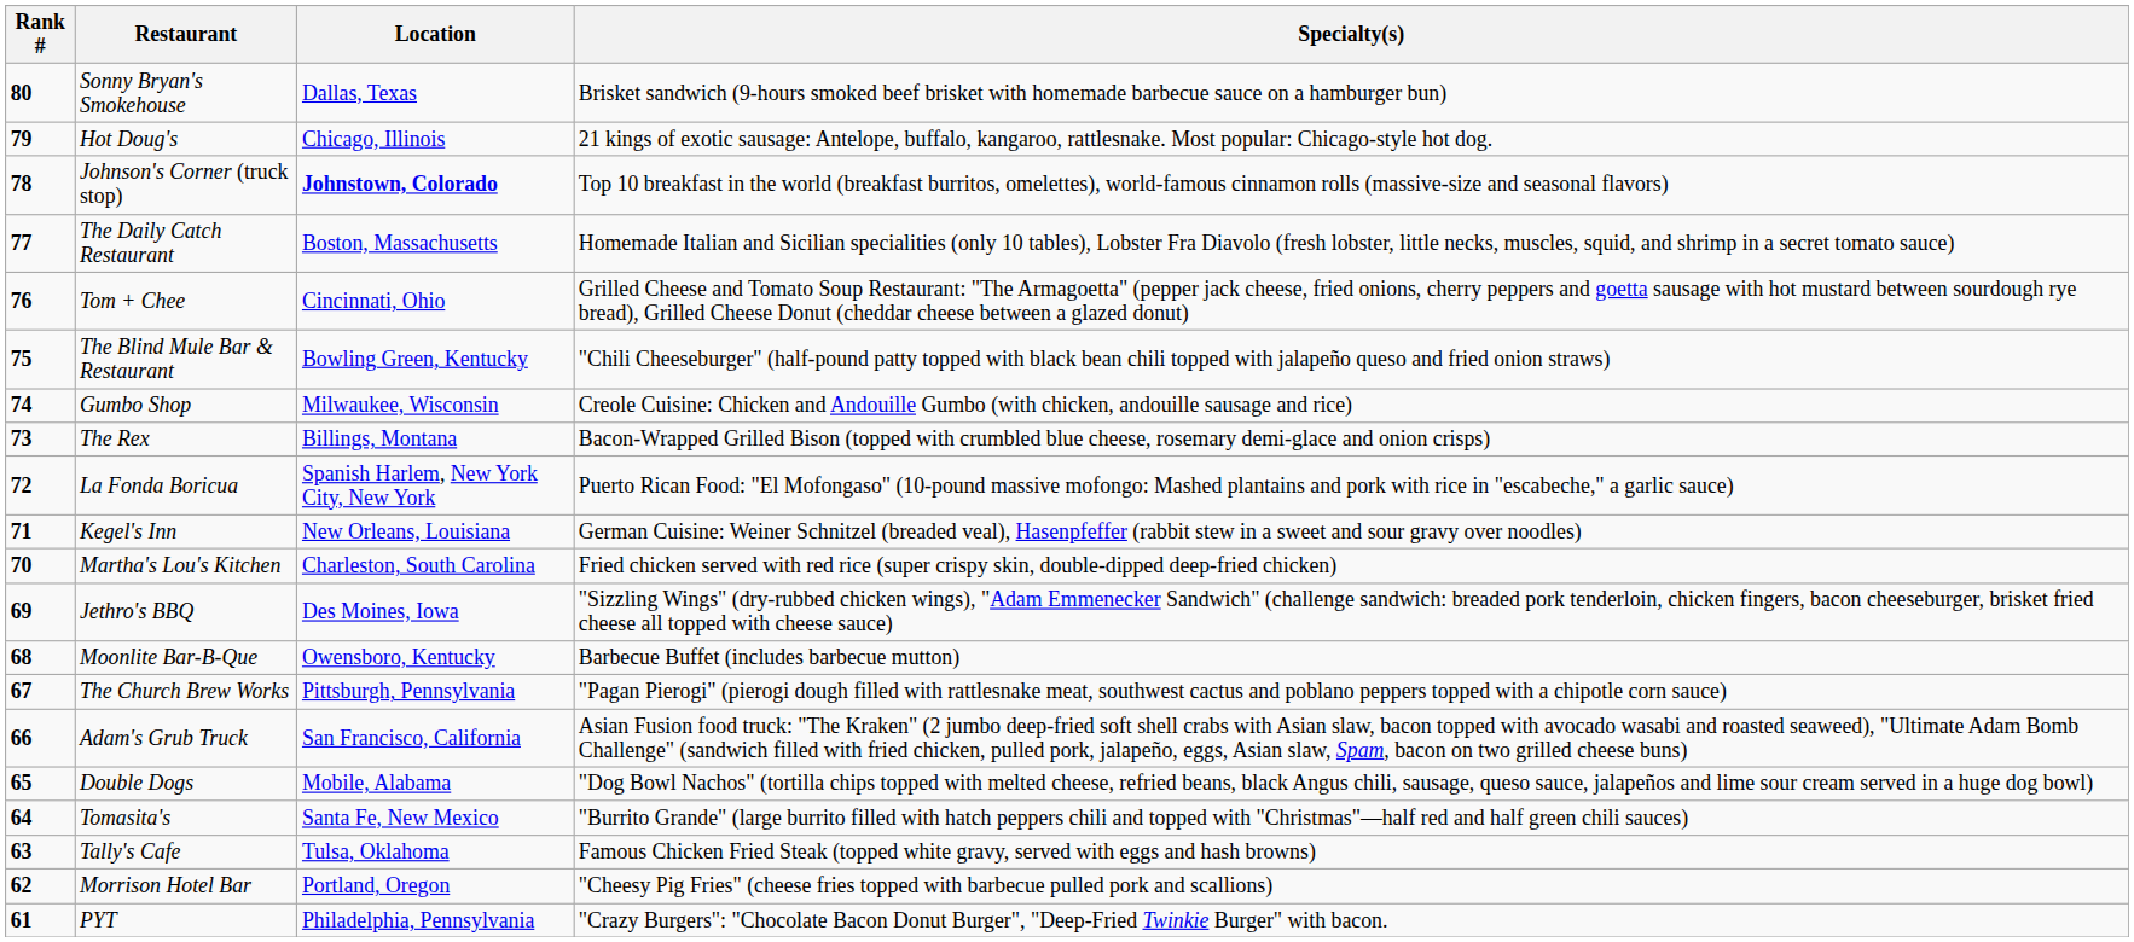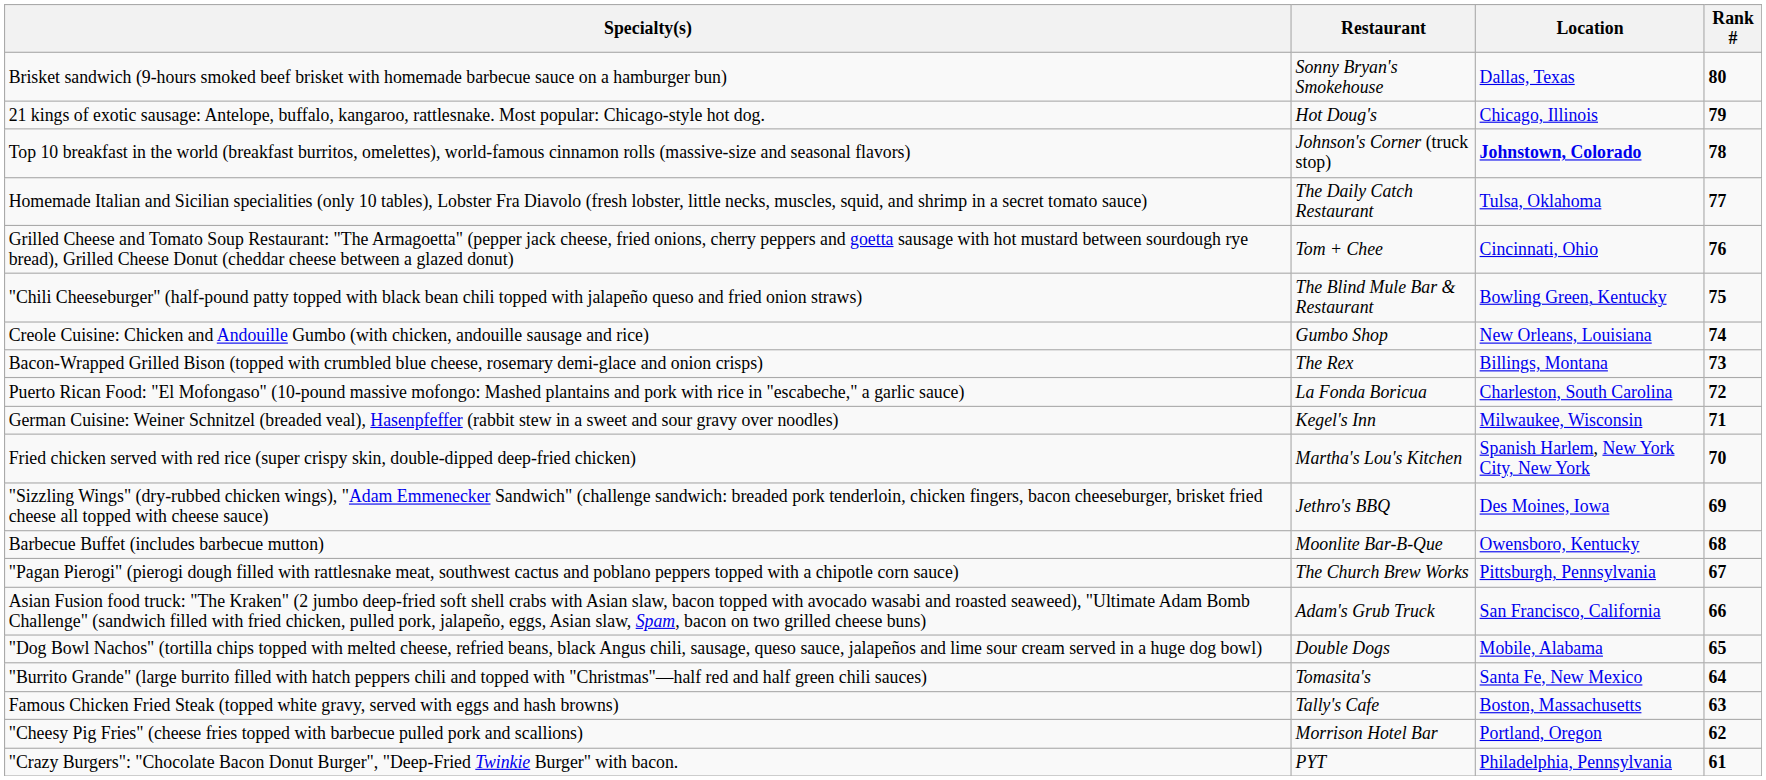 <table class="wikitable" style="width:100%;">
 <tr>
-<th>Rank #</th>
+<th>Specialty(s)</th>
 <th>Restaurant</th>
 <th>Location</th>
-<th>Specialty(s)</th>
+<th>Rank #</th>
 </tr>
 <tr>
-<td><strong>80</strong></td>
+<td>Brisket sandwich (9-hours smoked beef brisket with homemade barbecue sauce on a hamburger bun)</td>
 <td><em>Sonny Bryan's Smokehouse</em></td>
 <td><a href='#'>Dallas, Texas</a></td>
-<td>Brisket sandwich (9-hours smoked beef brisket with homemade barbecue sauce on a hamburger bun)</td>
+<td><strong>80</strong></td>
 </tr>
 <tr>
-<td><strong>79</strong></td>
+<td>21 kings of exotic sausage: Antelope, buffalo, kangaroo, rattlesnake. Most popular: Chicago-style hot dog.</td>
 <td><em>Hot Doug's</em></td>
 <td><a href='#'>Chicago, Illinois</a></td>
-<td>21 kings of exotic sausage: Antelope, buffalo, kangaroo, rattlesnake. Most popular: Chicago-style hot dog.</td>
+<td><strong>79</strong></td>
 </tr>
 <tr>
-<td><strong>78</strong></td>
+<td>Top 10 breakfast in the world (breakfast burritos, omelettes), world-famous cinnamon rolls (massive-size and seasonal flavors)</td>
 <td><em>Johnson's Corner</em> (truck stop)</td>
 <td><strong><a href='#'>Johnstown, Colorado</a></strong></td>
-<td>Top 10 breakfast in the world (breakfast burritos, omelettes), world-famous cinnamon rolls (massive-size and seasonal flavors)</td>
+<td><strong>78</strong></td>
 </tr>
 <tr>
+<td>Homemade Italian and Sicilian specialities (only 10 tables), Lobster Fra Diavolo (fresh lobster, little necks, muscles, squid, and shrimp in a secret tomato sauce)</td>
+<td><em>The Daily Catch Restaurant</em></td>
+<td><a href='#'>Tulsa, Oklahoma</a></td>
 <td><strong>77</strong></td>
-<td><em>The Daily Catch Restaurant</em></td>
-<td><a href='#'>Boston, Massachusetts</a></td>
-<td>Homemade Italian and Sicilian specialities (only 10 tables), Lobster Fra Diavolo (fresh lobster, little necks, muscles, squid, and shrimp in a secret tomato sauce)</td>
 </tr>
 <tr>
-<td><strong>76</strong></td>
+<td>Grilled Cheese and Tomato Soup Restaurant: "The Armagoetta" (pepper jack cheese, fried onions, cherry peppers and <a href='#'>goetta</a> sausage with hot mustard between sourdough rye bread), Grilled Cheese Donut (cheddar cheese between a glazed donut)</td>
 <td><em>Tom + Chee</em></td>
 <td><a href='#'>Cincinnati, Ohio</a></td>
-<td>Grilled Cheese and Tomato Soup Restaurant: "The Armagoetta" (pepper jack cheese, fried onions, cherry peppers and <a href='#'>goetta</a> sausage with hot mustard between sourdough rye bread), Grilled Cheese Donut (cheddar cheese between a glazed donut)</td>
+<td><strong>76</strong></td>
 </tr>
 <tr>
-<td><strong>75</strong></td>
+<td>"Chili Cheeseburger" (half-pound patty topped with black bean chili topped with jalapeño queso and fried onion straws)</td>
 <td><em>The Blind Mule Bar & Restaurant</em></td>
 <td><a href='#'>Bowling Green, Kentucky</a></td>
-<td>"Chili Cheeseburger" (half-pound patty topped with black bean chili topped with jalapeño queso and fried onion straws)</td>
+<td><strong>75</strong></td>
 </tr>
 <tr>
+<td>Creole Cuisine: Chicken and <a href='#'>Andouille</a> Gumbo (with chicken, andouille sausage and rice)</td>
+<td><em>Gumbo Shop</em></td>
+<td><a href='#'>New Orleans, Louisiana</a></td>
 <td><strong>74</strong></td>
-<td><em>Gumbo Shop</em></td>
-<td><a href='#'>Milwaukee, Wisconsin</a></td>
-<td>Creole Cuisine: Chicken and <a href='#'>Andouille</a> Gumbo (with chicken, andouille sausage and rice)</td>
 </tr>
 <tr>
-<td><strong>73</strong></td>
+<td>Bacon-Wrapped Grilled Bison (topped with crumbled blue cheese, rosemary demi-glace and onion crisps)</td>
 <td><em>The Rex</em></td>
 <td><a href='#'>Billings, Montana</a></td>
-<td>Bacon-Wrapped Grilled Bison (topped with crumbled blue cheese, rosemary demi-glace and onion crisps)</td>
+<td><strong>73</strong></td>
 </tr>
 <tr>
+<td>Puerto Rican Food: "El Mofongaso" (10-pound massive mofongo: Mashed plantains and pork with rice in "escabeche," a garlic sauce)</td>
+<td><em>La Fonda Boricua</em></td>
+<td><a href='#'>Charleston, South Carolina</a></td>
 <td><strong>72</strong></td>
-<td><em>La Fonda Boricua</em></td>
-<td><a href='#'>Spanish Harlem</a>, <a href='#'>New York City, New York</a></td>
-<td>Puerto Rican Food: "El Mofongaso" (10-pound massive mofongo: Mashed plantains and pork with rice in "escabeche," a garlic sauce)</td>
 </tr>
 <tr>
+<td>German Cuisine: Weiner Schnitzel (breaded veal), <a href='#'>Hasenpfeffer</a> (rabbit stew in a sweet and sour gravy over noodles)</td>
+<td><em>Kegel's Inn</em></td>
+<td><a href='#'>Milwaukee, Wisconsin</a></td>
 <td><strong>71</strong></td>
-<td><em>Kegel's Inn</em></td>
-<td><a href='#'>New Orleans, Louisiana</a></td>
-<td>German Cuisine: Weiner Schnitzel (breaded veal), <a href='#'>Hasenpfeffer</a> (rabbit stew in a sweet and sour gravy over noodles)</td>
 </tr>
 <tr>
+<td>Fried chicken served with red rice (super crispy skin, double-dipped deep-fried chicken)</td>
+<td><em>Martha's Lou's Kitchen</em></td>
+<td><a href='#'>Spanish Harlem</a>, <a href='#'>New York City, New York</a></td>
 <td><strong>70</strong></td>
-<td><em>Martha's Lou's Kitchen</em></td>
-<td><a href='#'>Charleston, South Carolina</a></td>
-<td>Fried chicken served with red rice (super crispy skin, double-dipped deep-fried chicken)</td>
 </tr>
 <tr>
-<td><strong>69</strong></td>
+<td>"Sizzling Wings" (dry-rubbed chicken wings), "<a href='#'>Adam Emmenecker</a> Sandwich" (challenge sandwich: breaded pork tenderloin, chicken fingers, bacon cheeseburger, brisket fried cheese all topped with cheese sauce)</td>
 <td><em>Jethro's BBQ</em></td>
 <td><a href='#'>Des Moines, Iowa</a></td>
-<td>"Sizzling Wings" (dry-rubbed chicken wings), "<a href='#'>Adam Emmenecker</a> Sandwich" (challenge sandwich: breaded pork tenderloin, chicken fingers, bacon cheeseburger, brisket fried cheese all topped with cheese sauce)</td>
+<td><strong>69</strong></td>
 </tr>
 <tr>
-<td><strong>68</strong></td>
+<td>Barbecue Buffet (includes barbecue mutton)</td>
 <td><em>Moonlite Bar-B-Que</em></td>
 <td><a href='#'>Owensboro, Kentucky</a></td>
-<td>Barbecue Buffet (includes barbecue mutton)</td>
+<td><strong>68</strong></td>
 </tr>
 <tr>
-<td><strong>67</strong></td>
+<td>"Pagan Pierogi" (pierogi dough filled with rattlesnake meat, southwest cactus and poblano peppers topped with a chipotle corn sauce)</td>
 <td><em>The Church Brew Works</em></td>
 <td><a href='#'>Pittsburgh, Pennsylvania</a></td>
-<td>"Pagan Pierogi" (pierogi dough filled with rattlesnake meat, southwest cactus and poblano peppers topped with a chipotle corn sauce)</td>
+<td><strong>67</strong></td>
 </tr>
 <tr>
-<td><strong>66</strong></td>
+<td>Asian Fusion food truck: "The Kraken" (2 jumbo deep-fried soft shell crabs with Asian slaw, bacon topped with avocado wasabi and roasted seaweed), "Ultimate Adam Bomb Challenge" (sandwich filled with fried chicken, pulled pork, jalapeño, eggs, Asian slaw, <em><a href='#'>Spam</a></em>, bacon on two grilled cheese buns)</td>
 <td><em>Adam's Grub Truck</em></td>
 <td><a href='#'>San Francisco, California</a></td>
-<td>Asian Fusion food truck: "The Kraken" (2 jumbo deep-fried soft shell crabs with Asian slaw, bacon topped with avocado wasabi and roasted seaweed), "Ultimate Adam Bomb Challenge" (sandwich filled with fried chicken, pulled pork, jalapeño, eggs, Asian slaw, <em><a href='#'>Spam</a></em>, bacon on two grilled cheese buns)</td>
+<td><strong>66</strong></td>
 </tr>
 <tr>
-<td><strong>65</strong></td>
+<td>"Dog Bowl Nachos" (tortilla chips topped with melted cheese, refried beans, black Angus chili, sausage, queso sauce, jalapeños and lime sour cream served in a huge dog bowl)</td>
 <td><em>Double Dogs</em></td>
 <td><a href='#'>Mobile, Alabama</a></td>
-<td>"Dog Bowl Nachos" (tortilla chips topped with melted cheese, refried beans, black Angus chili, sausage, queso sauce, jalapeños and lime sour cream served in a huge dog bowl)</td>
+<td><strong>65</strong></td>
 </tr>
 <tr>
-<td><strong>64</strong></td>
+<td>"Burrito Grande" (large burrito filled with hatch peppers chili and topped with "Christmas"—half red and half green chili sauces)</td>
 <td><em>Tomasita's</em></td>
 <td><a href='#'>Santa Fe, New Mexico</a></td>
-<td>"Burrito Grande" (large burrito filled with hatch peppers chili and topped with "Christmas"—half red and half green chili sauces)</td>
+<td><strong>64</strong></td>
 </tr>
 <tr>
+<td>Famous Chicken Fried Steak (topped white gravy, served with eggs and hash browns)</td>
+<td><em>Tally's Cafe</em></td>
+<td><a href='#'>Boston, Massachusetts</a></td>
 <td><strong>63</strong></td>
-<td><em>Tally's Cafe</em></td>
-<td><a href='#'>Tulsa, Oklahoma</a></td>
-<td>Famous Chicken Fried Steak (topped white gravy, served with eggs and hash browns)</td>
 </tr>
 <tr>
-<td><strong>62</strong></td>
+<td>"Cheesy Pig Fries" (cheese fries topped with barbecue pulled pork and scallions)</td>
 <td><em>Morrison Hotel Bar</em></td>
 <td><a href='#'>Portland, Oregon</a></td>
-<td>"Cheesy Pig Fries" (cheese fries topped with barbecue pulled pork and scallions)</td>
+<td><strong>62</strong></td>
 </tr>
 <tr>
-<td><strong>61</strong></td>
+<td>"Crazy Burgers": "Chocolate Bacon Donut Burger", "Deep-Fried <em><a href='#'>Twinkie</a></em> Burger" with bacon.</td>
 <td><em>PYT</em></td>
 <td><a href='#'>Philadelphia, Pennsylvania</a></td>
-<td>"Crazy Burgers": "Chocolate Bacon Donut Burger", "Deep-Fried <em><a href='#'>Twinkie</a></em> Burger" with bacon.</td>
+<td><strong>61</strong></td>
 </tr>
 </table>
